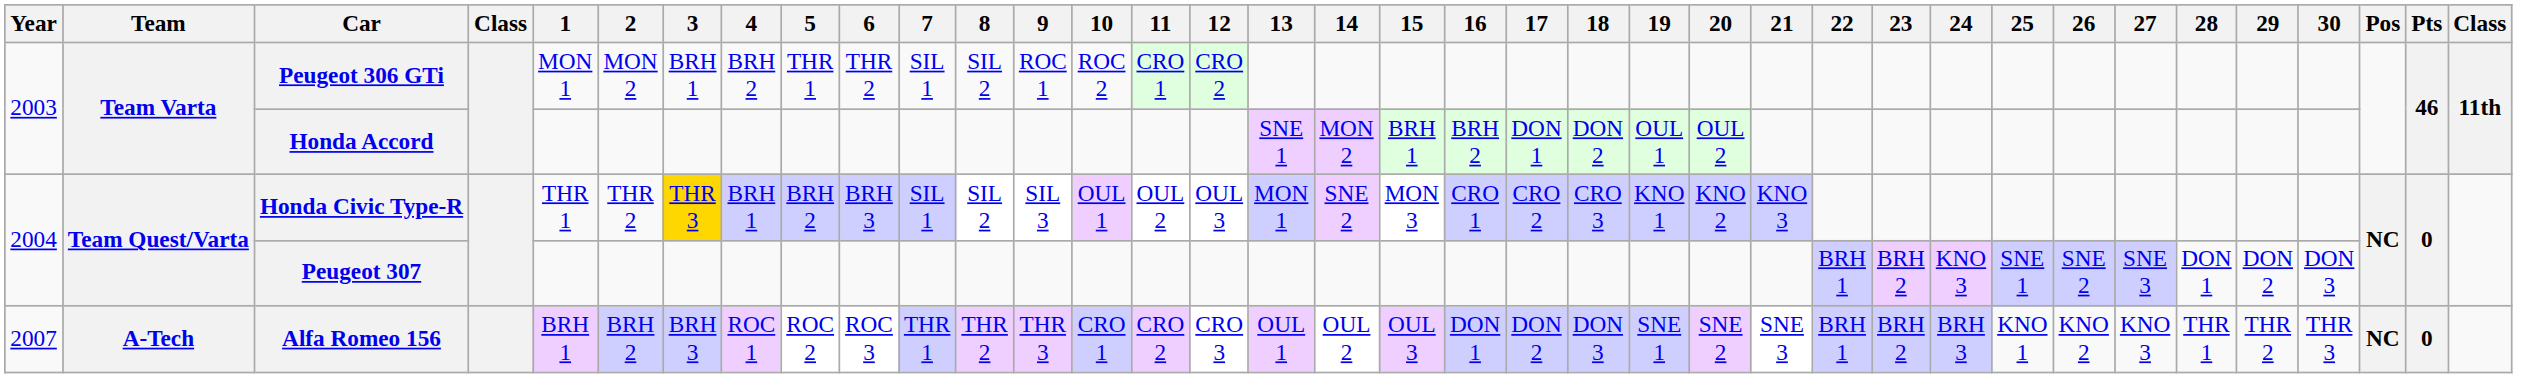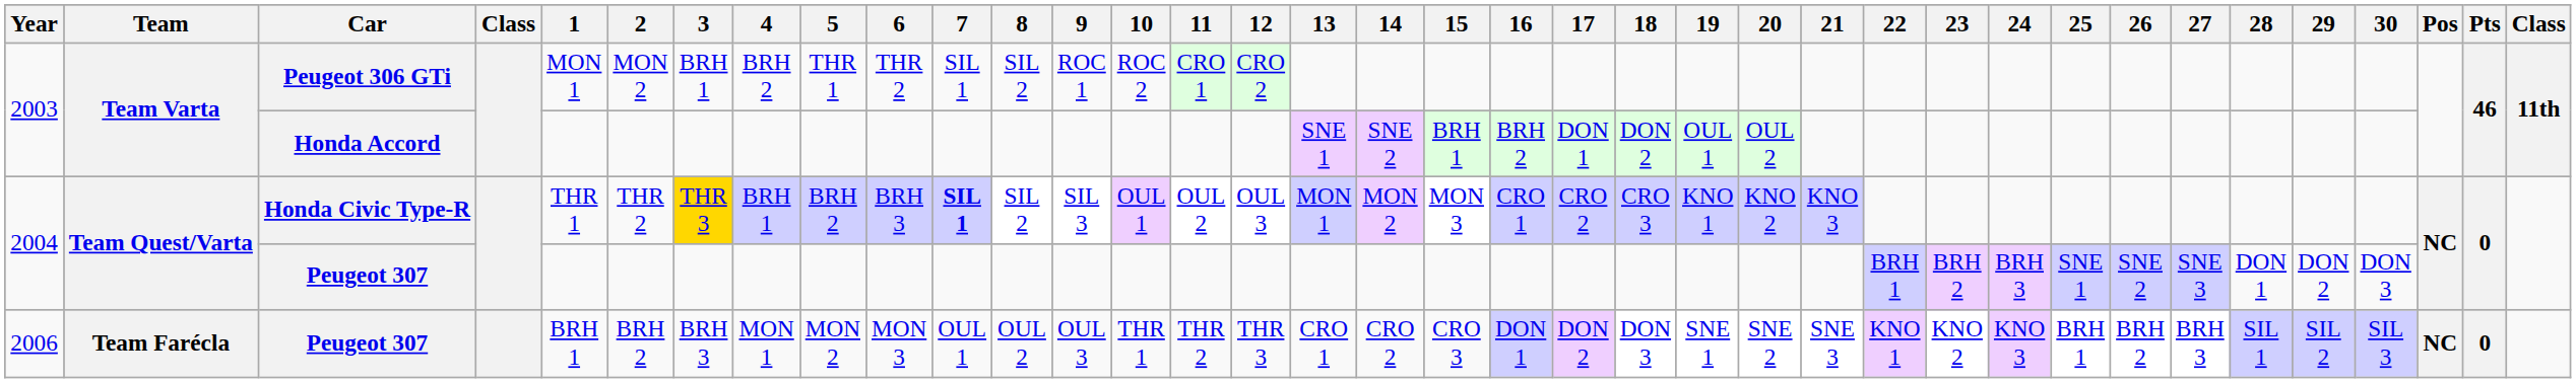 <table class="wikitable" style="text-align:center; font-size:85%">
 <tr>
 <th>Year</th>
 <th>Team</th>
 <th>Car</th>
 <th>Class</th>
 <th>1</th>
 <th>2</th>
 <th>3</th>
 <th>4</th>
 <th>5</th>
 <th>6</th>
 <th>7</th>
 <th>8</th>
 <th>9</th>
 <th>10</th>
 <th>11</th>
 <th>12</th>
 <th>13</th>
 <th>14</th>
 <th>15</th>
 <th>16</th>
 <th>17</th>
 <th>18</th>
 <th>19</th>
 <th>20</th>
 <th>21</th>
 <th>22</th>
 <th>23</th>
 <th>24</th>
 <th>25</th>
 <th>26</th>
 <th>27</th>
 <th>28</th>
 <th>29</th>
 <th>30</th>
 <th>Pos</th>
 <th>Pts</th>
 <th>Class</th>
 </tr>
 <tr>
 <td rowspan=2><a href='#'>2003</a></td>
 <th rowspan=2 nowrap><a href='#'>Team Varta</a></th>
 <th nowrap><a href='#'>Peugeot 306 GTi</a></th>
 <th rowspan=2><span></span></th>
 <td><a href='#'>MON<br>1</a><br></td>
 <td><a href='#'>MON<br>2</a><br></td>
 <td><a href='#'>BRH<br>1</a><br></td>
 <td><a href='#'>BRH<br>2</a><br></td>
 <td><a href='#'>THR<br>1</a><br></td>
 <td><a href='#'>THR<br>2</a><br></td>
 <td><a href='#'>SIL<br>1</a><br></td>
 <td><a href='#'>SIL<br>2</a><br></td>
 <td><a href='#'>ROC<br>1</a><br></td>
 <td><a href='#'>ROC<br>2</a><br></td>
 <td style="background:#DFFFDF;"><a href='#'>CRO<br>1</a><br></td>
 <td style="background:#DFFFDF;"><a href='#'>CRO<br>2</a><br></td>
 <td></td>
 <td></td>
 <td></td>
 <td></td>
 <td></td>
 <td></td>
 <td></td>
 <td></td>
 <td></td>
 <td></td>
 <td></td>
 <td></td>
 <td></td>
 <td></td>
 <td></td>
 <td></td>
 <td></td>
 <td></td>
 <td rowspan=2></td>
 <th rowspan=2>46</th>
 <th rowspan=2>11th</th>
 </tr>
 <tr>
 <th nowrap><a href='#'>Honda Accord</a></th>
 <td></td>
 <td></td>
 <td></td>
 <td></td>
 <td></td>
 <td></td>
 <td></td>
 <td></td>
 <td></td>
 <td></td>
 <td></td>
 <td></td>
 <td style="background:#EFCFFF;"><a href='#'>SNE<br>1</a><br></td>
-<td style="background:#EFCFFF;"><a href='#'>MON<br>2</a><br></td>
+<td style="background:#EFCFFF;"><a href='#'>SNE<br>2</a><br></td>
 <td style="background:#DFFFDF;"><a href='#'>BRH<br>1</a><br></td>
 <td style="background:#DFFFDF;"><a href='#'>BRH<br>2</a><br></td>
 <td style="background:#DFFFDF;"><a href='#'>DON<br>1</a><br></td>
 <td style="background:#DFFFDF;"><a href='#'>DON<br>2</a><br></td>
 <td style="background:#DFFFDF;"><a href='#'>OUL<br>1</a><br></td>
 <td style="background:#DFFFDF;"><a href='#'>OUL<br>2</a><br></td>
 <td></td>
 <td></td>
 <td></td>
 <td></td>
 <td></td>
 <td></td>
 <td></td>
 <td></td>
 <td></td>
 <td></td>
 </tr>
 <tr>
 <td rowspan=2><a href='#'>2004</a></td>
 <th rowspan=2 nowrap><a href='#'>Team Quest/Varta</a></th>
 <th nowrap><a href='#'>Honda Civic Type-R</a></th>
 <th rowspan=2></th>
 <td><a href='#'>THR<br>1</a><br></td>
 <td><a href='#'>THR<br>2</a><br></td>
 <td style="background: gold;"><a href='#'>THR<br>3</a><br></td>
 <td style="background:#CFCFFF;"><a href='#'>BRH<br>1</a><br></td>
 <td style="background:#CFCFFF;"><a href='#'>BRH<br>2</a><br></td>
 <td style="background:#CFCFFF;"><a href='#'>BRH<br>3</a><br></td>
-<td style="background:#CFCFFF;"><a href='#'>SIL<br>1</a><br></td>
+<td style="background:#CFCFFF;"><strong><a href='#'>SIL<br>1</a><br></strong></td>
 <td style="background:#FFFFFF;"><a href='#'>SIL<br>2</a><br></td>
 <td style="background:#FFFFFF;"><a href='#'>SIL<br>3</a><br></td>
 <td style="background:#EFCFFF;"><a href='#'>OUL<br>1</a><br></td>
 <td style="background:#FFFFFF;"><a href='#'>OUL<br>2</a><br></td>
 <td style="background:#FFFFFF;"><a href='#'>OUL<br>3</a><br></td>
 <td style="background:#CFCFFF;"><a href='#'>MON<br>1</a><br></td>
-<td style="background:#EFCFFF;"><a href='#'>SNE<br>2</a><br></td>
+<td style="background:#EFCFFF;"><a href='#'>MON<br>2</a><br></td>
 <td style="background:#FFFFFF;"><a href='#'>MON<br>3</a><br></td>
 <td style="background:#CFCFFF;"><a href='#'>CRO<br>1</a><br></td>
 <td style="background:#CFCFFF;"><a href='#'>CRO<br>2</a><br></td>
 <td style="background:#CFCFFF;"><a href='#'>CRO<br>3</a><br></td>
 <td style="background:#CFCFFF;"><a href='#'>KNO<br>1</a><br></td>
 <td style="background:#CFCFFF;"><a href='#'>KNO<br>2</a><br></td>
 <td style="background:#CFCFFF;"><a href='#'>KNO<br>3</a><br></td>
 <td></td>
 <td></td>
 <td></td>
 <td></td>
 <td></td>
 <td></td>
 <td></td>
 <td></td>
 <td></td>
 <th rowspan=2>NC</th>
 <th rowspan=2>0</th>
 <td rowspan=2></td>
 </tr>
 <tr>
 <th nowrap><a href='#'>Peugeot 307</a></th>
 <td></td>
 <td></td>
 <td></td>
 <td></td>
 <td></td>
 <td></td>
 <td></td>
 <td></td>
 <td></td>
 <td></td>
 <td></td>
 <td></td>
 <td></td>
 <td></td>
 <td></td>
 <td></td>
 <td></td>
 <td></td>
 <td></td>
 <td></td>
 <td></td>
 <td style="background:#CFCFFF;"><a href='#'>BRH<br>1</a><br></td>
 <td style="background:#EFCFFF;"><a href='#'>BRH<br>2</a><br></td>
-<td style="background:#EFCFFF;"><a href='#'>KNO<br>3</a><br></td>
+<td style="background:#EFCFFF;"><a href='#'>BRH<br>3</a><br></td>
 <td style="background:#CFCFFF;"><a href='#'>SNE<br>1</a><br></td>
 <td style="background:#CFCFFF;"><a href='#'>SNE<br>2</a><br></td>
 <td style="background:#CFCFFF;"><a href='#'>SNE<br>3</a><br></td>
 <td><a href='#'>DON<br>1</a><br></td>
 <td><a href='#'>DON<br>2</a><br></td>
 <td><a href='#'>DON<br>3</a><br></td>
 </tr>
 <tr>
-<td><a href='#'>2007</a></td>
-<th nowrap><a href='#'>A-Tech</a></th>
-<th nowrap><a href='#'>Alfa Romeo 156</a></th>
+<td><a href='#'>2006</a></td>
+<th nowrap>Team Farécla</th>
+<th nowrap><a href='#'>Peugeot 307</a></th>
 <th></th>
-<td style="background:#EFCFFF;"><a href='#'>BRH<br>1</a><br></td>
-<td style="background:#CFCFFF;"><a href='#'>BRH<br>2</a><br></td>
-<td style="background:#CFCFFF;"><a href='#'>BRH<br>3</a><br></td>
-<td style="background:#EFCFFF;"><a href='#'>ROC<br>1</a><br></td>
-<td style="background:#FFFFFF;"><a href='#'>ROC<br>2</a><br></td>
-<td style="background:#FFFFFF;"><a href='#'>ROC<br>3</a><br></td>
-<td style="background:#CFCFFF;"><a href='#'>THR<br>1</a><br></td>
-<td style="background:#EFCFFF;"><a href='#'>THR<br>2</a><br></td>
-<td style="background:#EFCFFF;"><a href='#'>THR<br>3</a><br></td>
-<td style="background:#CFCFFF;"><a href='#'>CRO<br>1</a><br></td>
-<td style="background:#EFCFFF;"><a href='#'>CRO<br>2</a><br></td>
-<td style="background:#FFFFFF;"><a href='#'>CRO<br>3</a><br></td>
-<td style="background:#EFCFFF;"><a href='#'>OUL<br>1</a><br></td>
-<td style="background:#FFFFFF;"><a href='#'>OUL<br>2</a><br></td>
-<td style="background:#EFCFFF;"><a href='#'>OUL<br>3</a><br></td>
-<td style="background:#CFCFFF;"><a href='#'>DON<br>1</a><br></td>
-<td style="background:#CFCFFF;"><a href='#'>DON<br>2</a><br></td>
-<td style="background:#CFCFFF;"><a href='#'>DON<br>3</a><br></td>
-<td style="background:#CFCFFF;"><a href='#'>SNE<br>1</a><br></td>
-<td style="background:#EFCFFF;"><a href='#'>SNE<br>2</a><br></td>
-<td style="background:#FFFFFF;"><a href='#'>SNE<br>3</a><br></td>
-<td style="background:#CFCFFF;"><a href='#'>BRH<br>1</a><br></td>
-<td style="background:#CFCFFF;"><a href='#'>BRH<br>2</a><br></td>
-<td style="background:#CFCFFF;"><a href='#'>BRH<br>3</a><br></td>
-<td><a href='#'>KNO<br>1</a><br></td>
-<td><a href='#'>KNO<br>2</a><br></td>
-<td><a href='#'>KNO<br>3</a><br></td>
+<td><a href='#'>BRH<br>1</a><br></td>
+<td><a href='#'>BRH<br>2</a><br></td>
+<td><a href='#'>BRH<br>3</a><br></td>
+<td><a href='#'>MON<br>1</a><br></td>
+<td><a href='#'>MON<br>2</a><br></td>
+<td><a href='#'>MON<br>3</a><br></td>
+<td><a href='#'>OUL<br>1</a><br></td>
+<td><a href='#'>OUL<br>2</a><br></td>
+<td><a href='#'>OUL<br>3</a><br></td>
 <td><a href='#'>THR<br>1</a><br></td>
 <td><a href='#'>THR<br>2</a><br></td>
 <td><a href='#'>THR<br>3</a><br></td>
+<td><a href='#'>CRO<br>1</a><br></td>
+<td><a href='#'>CRO<br>2</a><br></td>
+<td><a href='#'>CRO<br>3</a><br></td>
+<td style="background:#CFCFFF;"><a href='#'>DON<br>1</a><br></td>
+<td style="background:#EFCFFF;"><a href='#'>DON<br>2</a><br></td>
+<td style="background:#FFFFFF;"><a href='#'>DON<br>3</a><br></td>
+<td style="background:#FFFFFF;"><a href='#'>SNE<br>1</a><br></td>
+<td style="background:#FFFFFF;"><a href='#'>SNE<br>2</a><br></td>
+<td style="background:#FFFFFF;"><a href='#'>SNE<br>3</a><br></td>
+<td style="background:#EFCFFF;"><a href='#'>KNO<br>1</a><br></td>
+<td style="background:#FFFFFF;"><a href='#'>KNO<br>2</a><br></td>
+<td style="background:#EFCFFF;"><a href='#'>KNO<br>3</a><br></td>
+<td style="background:#FFFFFF;"><a href='#'>BRH<br>1</a><br></td>
+<td style="background:#FFFFFF;"><a href='#'>BRH<br>2</a><br></td>
+<td style="background:#FFFFFF;"><a href='#'>BRH<br>3</a><br></td>
+<td style="background:#CFCFFF;"><a href='#'>SIL<br>1</a><br></td>
+<td style="background:#CFCFFF;"><a href='#'>SIL<br>2</a><br></td>
+<td style="background:#CFCFFF;"><a href='#'>SIL<br>3</a><br></td>
 <th>NC</th>
 <th>0</th>
 <td></td>
 </tr>
 </table>
